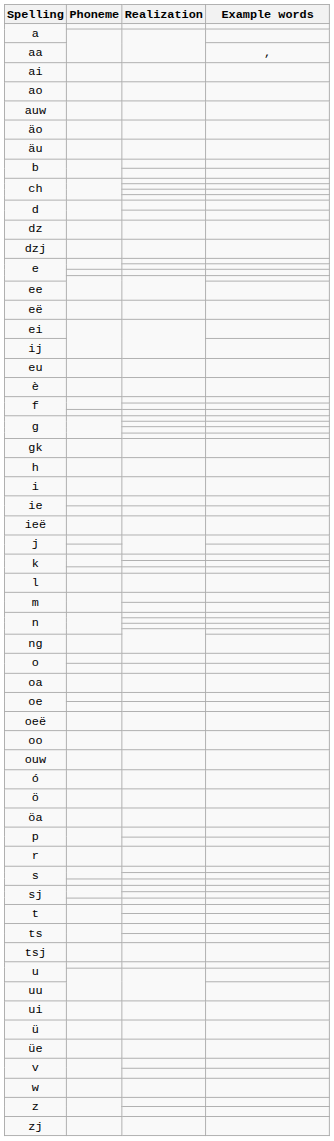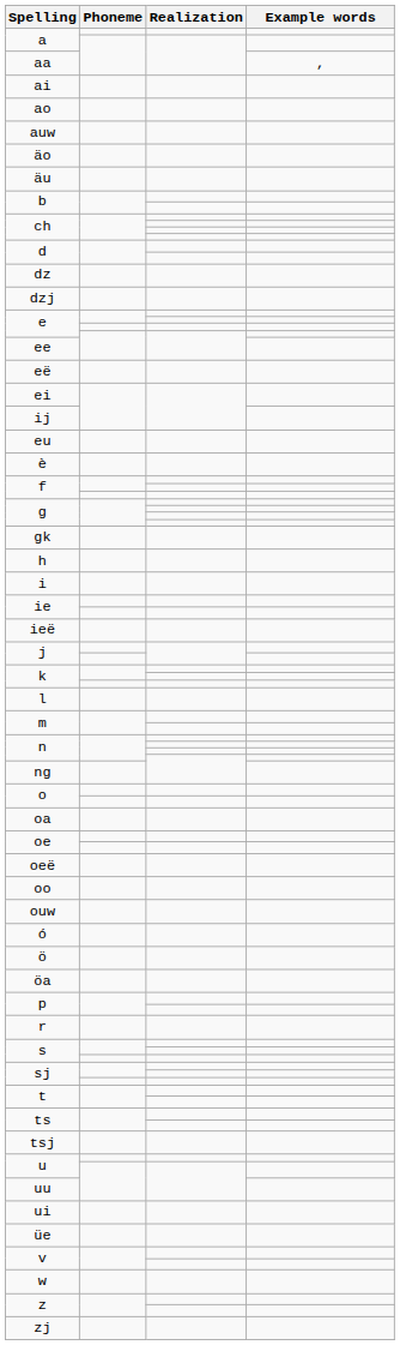 <table class="wikitable" style="margin:1em auto; border-collapse:collapse; text-align:center">
 <tr>
 <th style=width:4em>Spelling</th>
 <th style=width:4em>Phoneme</th>
 <th style=width:4em>Realization</th>
 <th style=width:10em>Example words</th>
 </tr>
 <tr>
 <td rowspan="2">a</td>
 <td></td>
 <td></td>
 <td></td>
 </tr>
 <tr>
 <td rowspan="2"></td>
 <td rowspan="2"></td>
 <td></td>
 </tr>
 <tr>
 <td>aa</td>
 <td>, </td>
 </tr>
 <tr>
 <td>ai</td>
 <td></td>
 <td></td>
 <td></td>
 </tr>
 <tr>
 <td>ao</td>
 <td></td>
 <td></td>
 <td></td>
 </tr>
 <tr>
 <td>auw</td>
 <td></td>
 <td></td>
 <td></td>
 </tr>
 <tr>
 <td>äo</td>
 <td></td>
 <td></td>
 <td></td>
 </tr>
 <tr>
 <td>äu</td>
 <td></td>
 <td></td>
 <td></td>
 </tr>
 <tr>
 <td rowspan="2">b</td>
 <td rowspan="2"></td>
 <td></td>
 <td></td>
 </tr>
 <tr>
 <td></td>
 <td></td>
 </tr>
 <tr>
 <td rowspan="4">ch</td>
 <td rowspan="4"></td>
 <td></td>
 <td></td>
 </tr>
 <tr>
 <td></td>
 <td></td>
 </tr>
 <tr>
 <td></td>
 <td></td>
 </tr>
 <tr>
 <td></td>
 <td></td>
 </tr>
 <tr>
 <td rowspan="2">d</td>
 <td rowspan="2"></td>
 <td></td>
 <td></td>
 </tr>
 <tr>
 <td></td>
 <td></td>
 </tr>
 <tr>
 <td>dz</td>
 <td></td>
 <td></td>
 <td></td>
 </tr>
 <tr>
 <td>dzj</td>
 <td></td>
 <td></td>
 <td></td>
 </tr>
 <tr>
 <td rowspan="4">e</td>
 <td rowspan="2"></td>
 <td></td>
 <td></td>
 </tr>
 <tr>
 <td></td>
 <td></td>
 </tr>
 <tr>
 <td></td>
 <td></td>
 <td></td>
 </tr>
 <tr>
 <td rowspan="2"></td>
 <td rowspan="2"></td>
 <td></td>
 </tr>
 <tr>
 <td>ee</td>
 <td></td>
 </tr>
 <tr>
 <td>eë</td>
 <td></td>
 <td></td>
 <td></td>
 </tr>
 <tr>
 <td>ei</td>
 <td rowspan="2"></td>
 <td rowspan="2"></td>
 <td></td>
 </tr>
 <tr>
 <td>ij</td>
 <td></td>
 </tr>
 <tr>
 <td>eu</td>
 <td></td>
 <td></td>
 <td></td>
 </tr>
 <tr>
 <td>è</td>
 <td></td>
 <td></td>
 <td></td>
 </tr>
 <tr>
 <td rowspan="3">f</td>
 <td rowspan="2"></td>
 <td></td>
 <td></td>
 </tr>
 <tr>
 <td></td>
 <td></td>
 </tr>
 <tr>
 <td></td>
 <td></td>
 <td></td>
 </tr>
 <tr>
 <td rowspan="4">g</td>
 <td rowspan="4"></td>
 <td></td>
 <td></td>
 </tr>
 <tr>
 <td></td>
 <td></td>
 </tr>
 <tr>
 <td></td>
 <td></td>
 </tr>
 <tr>
 <td></td>
 <td></td>
 </tr>
 <tr>
 <td>gk</td>
 <td></td>
 <td></td>
 <td></td>
 </tr>
 <tr>
 <td>h</td>
 <td></td>
 <td></td>
 <td></td>
 </tr>
 <tr>
 <td>i</td>
 <td></td>
 <td></td>
 <td></td>
 </tr>
 <tr>
 <td rowspan="2">ie</td>
 <td></td>
 <td></td>
 <td></td>
 </tr>
 <tr>
 <td></td>
 <td></td>
 <td></td>
 </tr>
 <tr>
 <td>ieë</td>
 <td></td>
 <td></td>
 <td></td>
 </tr>
 <tr>
 <td rowspan="2">j</td>
 <td></td>
 <td rowspan="2"></td>
 <td></td>
 </tr>
 <tr>
 <td></td>
 <td></td>
 </tr>
 <tr>
 <td rowspan="3">k</td>
 <td rowspan="2"></td>
 <td></td>
 <td></td>
 </tr>
 <tr>
 <td></td>
 <td></td>
 </tr>
 <tr>
 <td></td>
 <td></td>
 <td></td>
 </tr>
 <tr>
 <td>l</td>
 <td></td>
 <td></td>
 <td></td>
 </tr>
 <tr>
 <td rowspan="2">m</td>
 <td rowspan="2"></td>
 <td></td>
 <td></td>
 </tr>
 <tr>
 <td></td>
 <td></td>
 </tr>
 <tr>
 <td rowspan="4">n</td>
 <td rowspan="4"></td>
 <td></td>
 <td></td>
 </tr>
 <tr>
 <td></td>
 <td></td>
 </tr>
 <tr>
 <td></td>
 <td></td>
 </tr>
 <tr>
 <td rowspan="2"></td>
 <td></td>
 </tr>
 <tr>
 <td>ng</td>
 <td></td>
 <td></td>
 </tr>
 <tr>
 <td rowspan="2">o</td>
 <td></td>
 <td></td>
 <td></td>
 </tr>
 <tr>
 <td></td>
 <td></td>
 <td></td>
 </tr>
 <tr>
 <td>oa</td>
 <td></td>
 <td></td>
 <td></td>
 </tr>
 <tr>
 <td rowspan="2">oe</td>
 <td></td>
 <td></td>
 <td></td>
 </tr>
 <tr>
 <td></td>
 <td></td>
 <td></td>
 </tr>
 <tr>
 <td>oeë</td>
 <td></td>
 <td></td>
 <td></td>
 </tr>
 <tr>
 <td>oo</td>
 <td></td>
 <td></td>
 <td></td>
 </tr>
 <tr>
 <td>ouw</td>
 <td></td>
 <td></td>
 <td></td>
 </tr>
 <tr>
 <td>ó</td>
 <td></td>
 <td></td>
 <td></td>
 </tr>
 <tr>
 <td>ö</td>
 <td></td>
 <td></td>
 <td></td>
 </tr>
 <tr>
 <td>öa</td>
 <td></td>
 <td></td>
 <td></td>
 </tr>
 <tr>
 <td rowspan="2">p</td>
 <td rowspan="2"></td>
 <td></td>
 <td></td>
 </tr>
 <tr>
 <td></td>
 <td></td>
 </tr>
 <tr>
 <td>r</td>
 <td></td>
 <td></td>
 <td></td>
 </tr>
 <tr>
 <td rowspan="3">s</td>
 <td rowspan="2"></td>
 <td></td>
 <td></td>
 </tr>
 <tr>
 <td></td>
 <td></td>
 </tr>
 <tr>
 <td></td>
 <td></td>
 <td></td>
 </tr>
 <tr>
 <td rowspan="3">sj</td>
 <td rowspan="2"></td>
 <td></td>
 <td></td>
 </tr>
 <tr>
 <td></td>
 <td></td>
 </tr>
 <tr>
 <td></td>
 <td></td>
 <td></td>
 </tr>
 <tr>
 <td rowspan="2">t</td>
 <td rowspan="2"></td>
 <td></td>
 <td></td>
 </tr>
 <tr>
 <td></td>
 <td></td>
 </tr>
 <tr>
 <td rowspan="2">ts</td>
 <td rowspan="2"></td>
 <td></td>
 <td></td>
 </tr>
 <tr>
 <td></td>
 <td></td>
 </tr>
 <tr>
 <td>tsj</td>
 <td></td>
 <td></td>
 <td></td>
 </tr>
 <tr>
 <td rowspan="2">u</td>
 <td></td>
 <td></td>
 <td></td>
 </tr>
 <tr>
 <td rowspan="2"></td>
 <td rowspan="2"></td>
 <td></td>
 </tr>
 <tr>
 <td>uu</td>
 <td></td>
 </tr>
 <tr>
 <td>ui</td>
 <td></td>
 <td></td>
 <td></td>
 </tr>
 <tr>
-<td>ü</td>
-<td></td>
-<td></td>
-<td></td>
-</tr>
-<tr>
 <td>üe</td>
 <td></td>
 <td></td>
 <td></td>
 </tr>
 <tr>
 <td rowspan="2">v</td>
 <td rowspan="2"></td>
 <td></td>
 <td></td>
 </tr>
 <tr>
 <td></td>
 <td></td>
 </tr>
 <tr>
 <td>w</td>
 <td></td>
 <td></td>
 <td></td>
 </tr>
 <tr>
 <td rowspan="2">z</td>
 <td rowspan="2"></td>
 <td></td>
 <td></td>
 </tr>
 <tr>
 <td></td>
 <td></td>
 </tr>
 <tr>
 <td>zj</td>
 <td></td>
 <td></td>
 <td></td>
 </tr>
 </table>
